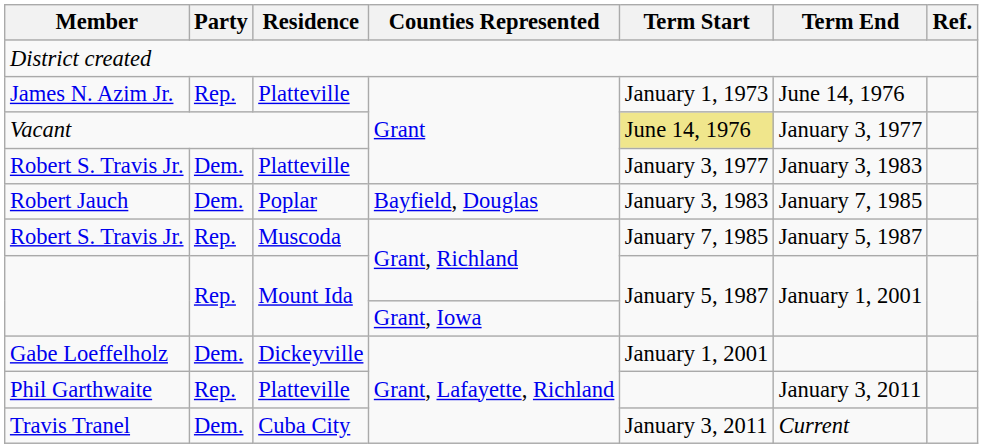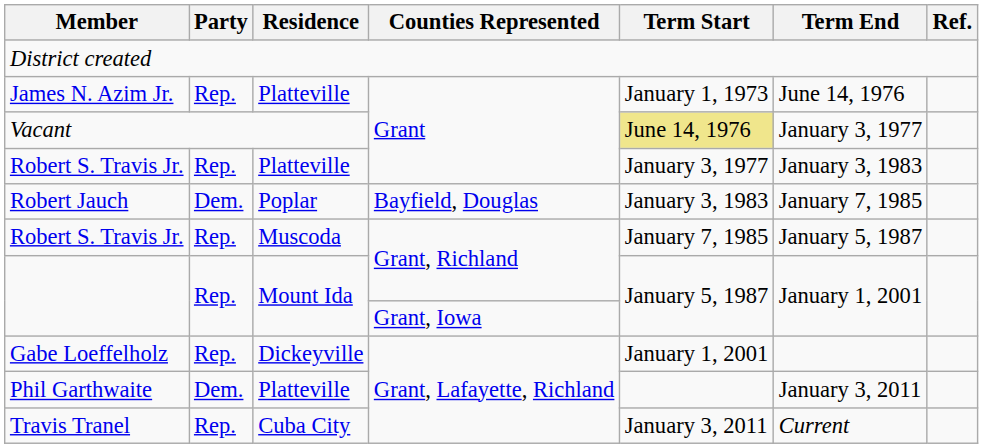 <table class="wikitable">
 <tr>
 <th>Member</th>
 <th>Party</th>
 <th>Residence</th>
 <th>Counties Represented</th>
 <th>Term Start</th>
 <th>Term End</th>
 <th>Ref.</th>
 </tr>
 <tr>
 <td colspan="7"><em>District created</em></td>
 </tr>
 <tr>
 <td><a href='#'>James N. Azim Jr.</a></td>
 <td><a href='#'>Rep.</a></td>
 <td><a href='#'>Platteville</a></td>
 <td rowspan="3"><a href='#'>Grant</a></td>
 <td>January 1, 1973</td>
 <td>June 14, 1976</td>
 <td></td>
 </tr>
 <tr>
 <td colspan="3"><em>Vacant</em></td>
 <td style="background: khaki;">June 14, 1976</td>
 <td>January 3, 1977</td>
 <td></td>
 </tr>
 <tr>
 <td><a href='#'>Robert S. Travis Jr.</a></td>
-<td><a href='#'>Dem.</a></td>
+<td><a href='#'>Rep.</a></td>
 <td><a href='#'>Platteville</a></td>
 <td>January 3, 1977</td>
 <td>January 3, 1983</td>
 <td></td>
 </tr>
 <tr>
 <td><a href='#'>Robert Jauch</a></td>
 <td><a href='#'>Dem.</a></td>
 <td><a href='#'>Poplar</a></td>
 <td><a href='#'>Bayfield</a>, <a href='#'>Douglas</a></td>
 <td>January 3, 1983</td>
 <td>January 7, 1985</td>
 <td></td>
 </tr>
 <tr>
 <td><a href='#'>Robert S. Travis Jr.</a></td>
 <td><a href='#'>Rep.</a></td>
 <td><a href='#'>Muscoda</a></td>
 <td rowspan="2"><a href='#'>Grant</a>, <a href='#'>Richland</a></td>
 <td>January 7, 1985</td>
 <td>January 5, 1987</td>
 <td></td>
 </tr>
 <tr style="height:2em">
 <td rowspan="2"></td>
 <td rowspan="2" ><a href='#'>Rep.</a></td>
 <td rowspan="2"><a href='#'>Mount Ida</a></td>
 <td rowspan="2">January 5, 1987</td>
 <td rowspan="2">January 1, 2001</td>
 <td rowspan="2"></td>
 </tr>
 <tr>
 <td><a href='#'>Grant</a>, <a href='#'>Iowa</a></td>
 </tr>
 <tr>
 <td><a href='#'>Gabe Loeffelholz</a></td>
-<td><a href='#'>Dem.</a></td>
+<td><a href='#'>Rep.</a></td>
 <td><a href='#'>Dickeyville</a></td>
 <td rowspan="3"><a href='#'>Grant</a>, <a href='#'>Lafayette</a>, <a href='#'>Richland</a></td>
 <td>January 1, 2001</td>
 <td></td>
 <td></td>
 </tr>
 <tr>
 <td><a href='#'>Phil Garthwaite</a></td>
-<td><a href='#'>Rep.</a></td>
+<td><a href='#'>Dem.</a></td>
 <td><a href='#'>Platteville</a></td>
 <td></td>
 <td>January 3, 2011</td>
 <td></td>
 </tr>
 <tr>
 <td><a href='#'>Travis Tranel</a></td>
-<td><a href='#'>Dem.</a></td>
+<td><a href='#'>Rep.</a></td>
 <td><a href='#'>Cuba City</a></td>
 <td>January 3, 2011</td>
 <td><em>Current</em></td>
 <td></td>
 </tr>
 </table>
